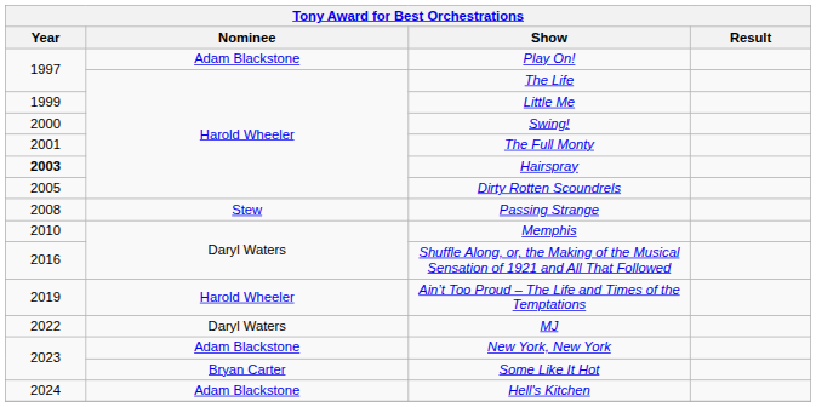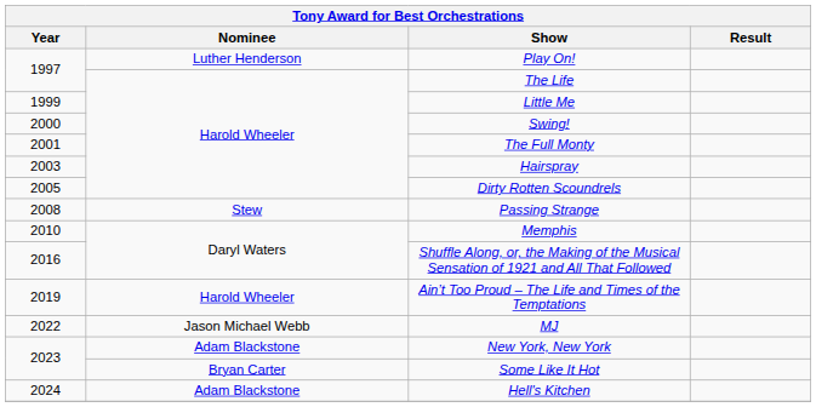 <table class="wikitable" width="60%" style="text-align: center">
 <tr>
 <th colspan="4"><a href='#'>Tony Award for Best Orchestrations</a></th>
 </tr>
 <tr>
 <th style="width:10%;">Year</th>
 <th style="width:40%;">Nominee</th>
 <th style="width:35%;">Show</th>
 <th style="width:15%;">Result</th>
 </tr>
 <tr>
 <td rowspan="2">1997</td>
-<td><a href='#'>Adam Blackstone</a></td>
+<td><a href='#'>Luther Henderson</a></td>
 <td><em><a href='#'>Play On!</a></em></td>
 <td></td>
 </tr>
 <tr>
 <td rowspan="6"><a href='#'>Harold Wheeler</a></td>
 <td><em><a href='#'>The Life</a></em></td>
 <td></td>
 </tr>
 <tr>
 <td>1999</td>
 <td><em><a href='#'>Little Me</a></em></td>
 <td></td>
 </tr>
 <tr>
 <td>2000</td>
 <td><em><a href='#'>Swing!</a></em></td>
 <td></td>
 </tr>
 <tr>
 <td>2001</td>
 <td><em><a href='#'>The Full Monty</a></em></td>
 <td></td>
 </tr>
 <tr>
-<td><strong>2003</strong></td>
+<td>2003</td>
 <td><em><a href='#'>Hairspray</a></em></td>
 <td></td>
 </tr>
 <tr>
 <td>2005</td>
 <td><em><a href='#'>Dirty Rotten Scoundrels</a></em></td>
 <td></td>
 </tr>
 <tr>
 <td>2008</td>
 <td><a href='#'>Stew</a></td>
 <td><em><a href='#'>Passing Strange</a></em></td>
 <td></td>
 </tr>
 <tr>
 <td>2010</td>
 <td rowspan="2">Daryl Waters</td>
 <td><em><a href='#'>Memphis</a></em></td>
 <td></td>
 </tr>
 <tr>
 <td>2016</td>
 <td><em><a href='#'>Shuffle Along, or, the Making of the Musical Sensation of 1921 and All That Followed</a></em></td>
 <td></td>
 </tr>
 <tr>
 <td>2019</td>
 <td><a href='#'>Harold Wheeler</a></td>
 <td><em><a href='#'>Ain’t Too Proud – The Life and Times of the Temptations</a></em></td>
 <td></td>
 </tr>
 <tr>
 <td>2022</td>
-<td>Daryl Waters</td>
+<td>Jason Michael Webb</td>
 <td><em><a href='#'>MJ</a></em></td>
 <td></td>
 </tr>
 <tr>
 <td rowspan="2">2023</td>
 <td><a href='#'>Adam Blackstone</a></td>
 <td><em><a href='#'>New York, New York</a></em></td>
 <td></td>
 </tr>
 <tr>
 <td><a href='#'>Bryan Carter</a></td>
 <td><em><a href='#'>Some Like It Hot</a></em></td>
 <td></td>
 </tr>
 <tr>
 <td>2024</td>
 <td><a href='#'>Adam Blackstone</a></td>
 <td><em><a href='#'>Hell's Kitchen</a></em></td>
 <td></td>
 </tr>
 <tr>
 </tr>
 </table>
